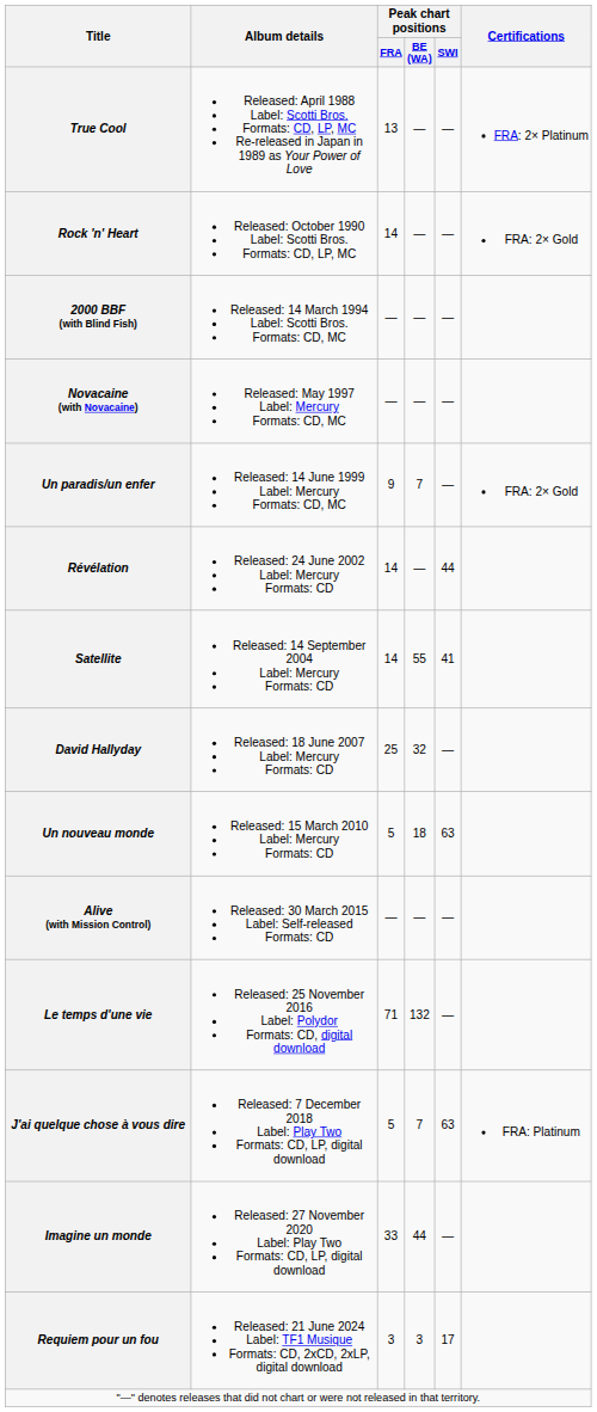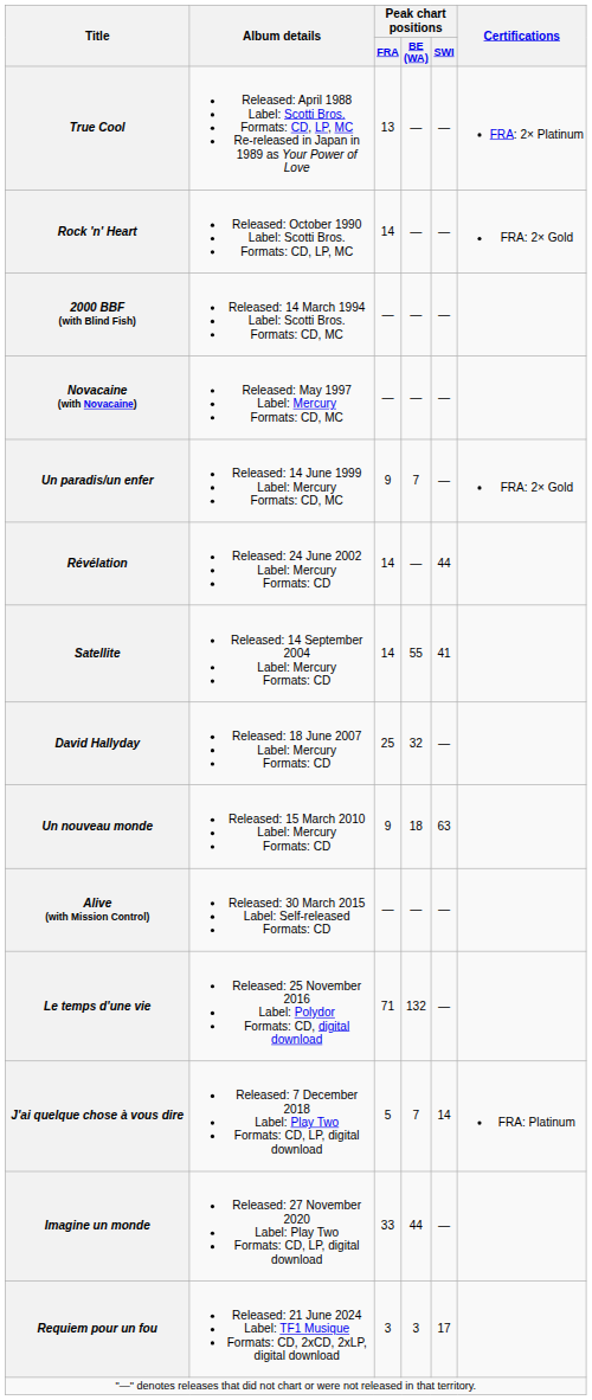 <table class="wikitable plainrowheaders" style="text-align:center;">
 <tr>
 <th rowspan="2" scope="col" style="width:15em;">Title</th>
 <th rowspan="2" scope="col" style="width:15em;">Album details</th>
 <th colspan="3">Peak chart positions</th>
 <th rowspan="2"><a href='#'>Certifications</a></th>
 </tr>
 <tr>
 <th scope="col" style="width:2em;font-size:90%;"><a href='#'>FRA</a><br></th>
 <th scope="col" style="width:2em;font-size:90%;"><a href='#'>BE (WA)</a><br></th>
 <th scope="col" style="width:2em;font-size:90%;"><a href='#'>SWI</a><br></th>
 </tr>
 <tr>
 <th scope="row"><em>True Cool</em></th>
 <td><br><ul><li>Released: April 1988</li><li>Label: <a href='#'>Scotti Bros.</a></li><li>Formats: <a href='#'>CD</a>, <a href='#'>LP</a>, <a href='#'>MC</a></li><li>Re-released in Japan in 1989 as <em>Your Power of Love</em></li></ul></td>
 <td>13</td>
 <td>—</td>
 <td>—</td>
 <td><br><ul><li><a href='#'>FRA</a>: 2× Platinum</li></ul></td>
 </tr>
 <tr>
 <th scope="row"><em>Rock 'n' Heart</em></th>
 <td><br><ul><li>Released: October 1990</li><li>Label: Scotti Bros.</li><li>Formats: CD, LP, MC</li></ul></td>
 <td>14</td>
 <td>—</td>
 <td>—</td>
 <td><br><ul><li>FRA: 2× Gold</li></ul></td>
 </tr>
 <tr>
 <th scope="row"><em>2000 BBF</em><br><small>(with Blind Fish)</small></th>
 <td><br><ul><li>Released: 14 March 1994</li><li>Label: Scotti Bros.</li><li>Formats: CD, MC</li></ul></td>
 <td>—</td>
 <td>—</td>
 <td>—</td>
 <td></td>
 </tr>
 <tr>
 <th scope="row"><em>Novacaine</em><br><small>(with <a href='#'>Novacaine</a>)</small></th>
 <td><br><ul><li>Released: May 1997</li><li>Label: <a href='#'>Mercury</a></li><li>Formats: CD, MC</li></ul></td>
 <td>—</td>
 <td>—</td>
 <td>—</td>
 <td></td>
 </tr>
 <tr>
 <th scope="row"><em>Un paradis/un enfer</em></th>
 <td><br><ul><li>Released: 14 June 1999</li><li>Label: Mercury</li><li>Formats: CD, MC</li></ul></td>
 <td>9</td>
 <td>7</td>
 <td>—</td>
 <td><br><ul><li>FRA: 2× Gold</li></ul></td>
 </tr>
 <tr>
 <th scope="row"><em>Révélation</em></th>
 <td><br><ul><li>Released: 24 June 2002</li><li>Label: Mercury</li><li>Formats: CD</li></ul></td>
 <td>14</td>
 <td>—</td>
 <td>44</td>
 <td></td>
 </tr>
 <tr>
 <th scope="row"><em>Satellite</em></th>
 <td><br><ul><li>Released: 14 September 2004</li><li>Label: Mercury</li><li>Formats: CD</li></ul></td>
 <td>14</td>
 <td>55</td>
 <td>41</td>
 <td></td>
 </tr>
 <tr>
 <th scope="row"><em>David Hallyday</em></th>
 <td><br><ul><li>Released: 18 June 2007</li><li>Label: Mercury</li><li>Formats: CD</li></ul></td>
 <td>25</td>
 <td>32</td>
 <td>—</td>
 <td></td>
 </tr>
 <tr>
 <th scope="row"><em>Un nouveau monde</em></th>
 <td><br><ul><li>Released: 15 March 2010</li><li>Label: Mercury</li><li>Formats: CD</li></ul></td>
-<td>5</td>
+<td>9</td>
 <td>18</td>
 <td>63</td>
 <td></td>
 </tr>
 <tr>
 <th scope="row"><em>Alive</em><br><small>(with Mission Control)</small></th>
 <td><br><ul><li>Released: 30 March 2015</li><li>Label: Self-released</li><li>Formats: CD</li></ul></td>
 <td>—</td>
 <td>—</td>
 <td>—</td>
 <td></td>
 </tr>
 <tr>
 <th scope="row"><em>Le temps d'une vie</em></th>
 <td><br><ul><li>Released: 25 November 2016</li><li>Label: <a href='#'>Polydor</a></li><li>Formats: CD, <a href='#'>digital download</a></li></ul></td>
 <td>71</td>
 <td>132</td>
 <td>—</td>
 <td></td>
 </tr>
 <tr>
 <th scope="row"><em>J'ai quelque chose à vous dire</em></th>
 <td><br><ul><li>Released: 7 December 2018</li><li>Label: <a href='#'>Play Two</a></li><li>Formats: CD, LP, digital download</li></ul></td>
 <td>5</td>
 <td>7</td>
-<td>63</td>
+<td>14</td>
 <td><br><ul><li>FRA: Platinum</li></ul></td>
 </tr>
 <tr>
 <th scope="row"><em>Imagine un monde</em></th>
 <td><br><ul><li>Released: 27 November 2020</li><li>Label: Play Two</li><li>Formats: CD, LP, digital download</li></ul></td>
 <td>33</td>
 <td>44</td>
 <td>—</td>
 <td></td>
 </tr>
 <tr>
 <th scope="row"><em>Requiem pour un fou</em></th>
 <td><br><ul><li>Released: 21 June 2024</li><li>Label: <a href='#'>TF1 Musique</a></li><li>Formats: CD, 2xCD, 2xLP, digital download</li></ul></td>
 <td>3</td>
 <td>3</td>
 <td>17</td>
 <td></td>
 </tr>
 <tr>
 <td colspan="6" style="font-size:90%">"—" denotes releases that did not chart or were not released in that territory.</td>
 </tr>
 </table>
